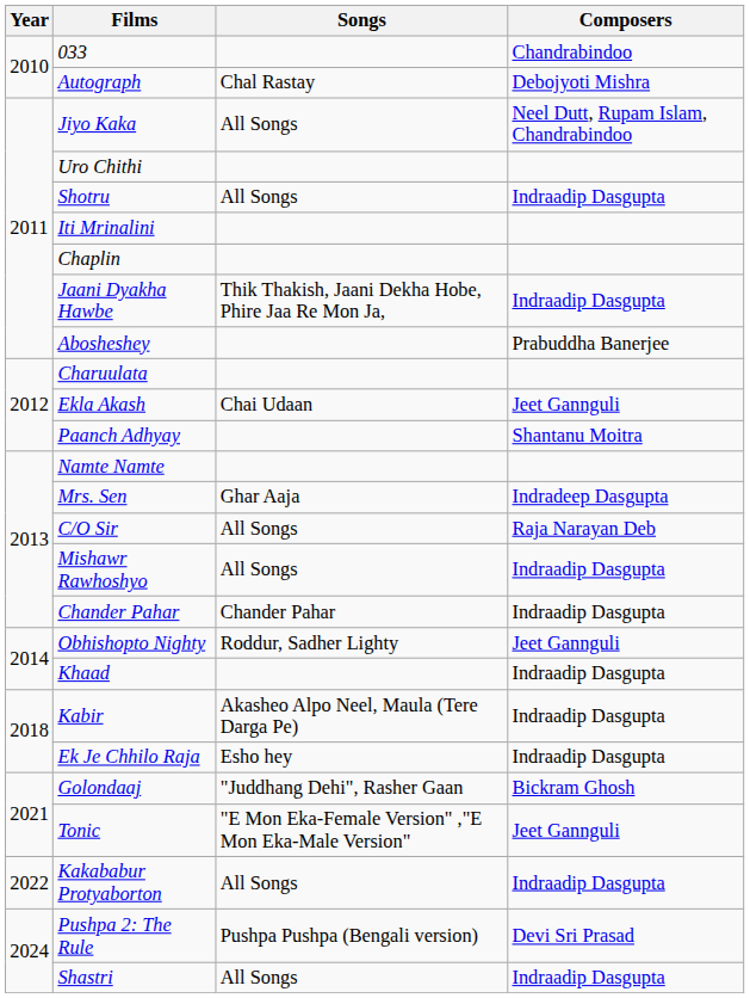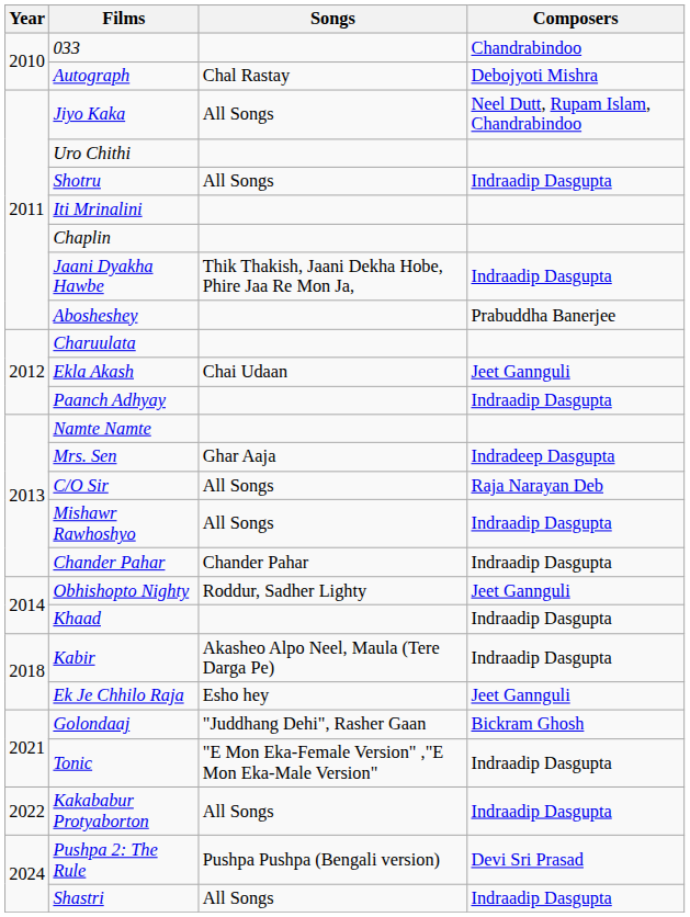 <table class="wikitable sortable">
 <tr>
 <th>Year</th>
 <th>Films</th>
 <th>Songs</th>
 <th>Composers</th>
 </tr>
 <tr>
 <td rowspan="2">2010</td>
 <td><em>033</em></td>
 <td></td>
 <td><a href='#'>Chandrabindoo</a></td>
 </tr>
 <tr>
 <td><em><a href='#'>Autograph</a></em></td>
 <td>Chal Rastay</td>
 <td><a href='#'>Debojyoti Mishra</a></td>
 </tr>
 <tr>
 <td rowspan="7">2011</td>
 <td><em><a href='#'>Jiyo Kaka</a></em></td>
 <td>All Songs</td>
 <td><a href='#'>Neel Dutt</a>, <a href='#'>Rupam Islam</a>, <a href='#'>Chandrabindoo</a></td>
 </tr>
 <tr>
 <td><em>Uro Chithi</em></td>
 <td></td>
 <td></td>
 </tr>
 <tr>
 <td><em><a href='#'>Shotru</a></em></td>
 <td>All Songs</td>
 <td><a href='#'>Indraadip Dasgupta</a></td>
 </tr>
 <tr>
 <td><em><a href='#'>Iti Mrinalini</a></em></td>
 <td></td>
 <td></td>
 </tr>
 <tr>
 <td><em>Chaplin</em></td>
 <td></td>
 <td></td>
 </tr>
 <tr>
 <td><em><a href='#'>Jaani Dyakha Hawbe</a></em></td>
 <td>Thik Thakish, Jaani Dekha Hobe, Phire Jaa Re Mon Ja,</td>
 <td><a href='#'>Indraadip Dasgupta</a></td>
 </tr>
 <tr>
 <td><em><a href='#'>Abosheshey</a></em></td>
 <td></td>
 <td>Prabuddha Banerjee</td>
 </tr>
 <tr>
 <td rowspan="3">2012</td>
 <td><em><a href='#'>Charuulata</a></em></td>
 <td></td>
 <td></td>
 </tr>
 <tr>
 <td><em><a href='#'>Ekla Akash</a></em></td>
 <td>Chai Udaan</td>
 <td><a href='#'>Jeet Gannguli</a></td>
 </tr>
 <tr>
 <td><em><a href='#'>Paanch Adhyay</a></em></td>
 <td></td>
-<td><a href='#'>Shantanu Moitra</a></td>
+<td><a href='#'>Indraadip Dasgupta</a></td>
 </tr>
 <tr>
 <td rowspan="5">2013</td>
 <td><em><a href='#'>Namte Namte</a></em></td>
 <td></td>
 <td></td>
 </tr>
 <tr>
 <td><em><a href='#'>Mrs. Sen</a></em></td>
 <td>Ghar Aaja</td>
 <td><a href='#'>Indradeep Dasgupta</a></td>
 </tr>
 <tr>
 <td><em><a href='#'>C/O Sir</a></em></td>
 <td>All Songs</td>
 <td><a href='#'>Raja Narayan Deb</a></td>
 </tr>
 <tr>
 <td><em><a href='#'>Mishawr Rawhoshyo</a></em></td>
 <td>All Songs</td>
 <td><a href='#'>Indraadip Dasgupta</a></td>
 </tr>
 <tr>
 <td><em><a href='#'>Chander Pahar</a></em></td>
 <td>Chander Pahar</td>
 <td>Indraadip Dasgupta</td>
 </tr>
 <tr>
 <td rowspan="2">2014</td>
 <td><em><a href='#'>Obhishopto Nighty</a></em></td>
 <td>Roddur, Sadher Lighty</td>
 <td><a href='#'>Jeet Gannguli</a></td>
 </tr>
 <tr>
 <td><em><a href='#'>Khaad</a></em></td>
 <td></td>
 <td>Indraadip Dasgupta</td>
 </tr>
 <tr>
 <td rowspan="2">2018</td>
 <td><em><a href='#'>Kabir</a></em></td>
 <td>Akasheo Alpo Neel, Maula (Tere Darga Pe)</td>
 <td>Indraadip Dasgupta</td>
 </tr>
 <tr>
 <td><em><a href='#'>Ek Je Chhilo Raja</a></em></td>
 <td>Esho hey</td>
-<td>Indraadip Dasgupta</td>
+<td><a href='#'>Jeet Gannguli</a></td>
 </tr>
 <tr>
 <td rowspan="2">2021</td>
 <td><em><a href='#'>Golondaaj</a></em></td>
 <td>"Juddhang Dehi", Rasher Gaan</td>
 <td><a href='#'>Bickram Ghosh</a></td>
 </tr>
 <tr>
 <td><em><a href='#'>Tonic</a></em></td>
 <td>"E Mon Eka-Female Version"	,"E Mon Eka-Male Version"</td>
-<td><a href='#'>Jeet Gannguli</a></td>
+<td>Indraadip Dasgupta</td>
 </tr>
 <tr>
 <td>2022</td>
 <td><em><a href='#'>Kakababur Protyaborton</a></em></td>
 <td>All Songs</td>
 <td><a href='#'>Indraadip Dasgupta</a></td>
 </tr>
 <tr>
 <td rowspan="2">2024</td>
 <td><em><a href='#'>Pushpa 2: The Rule</a></em></td>
 <td>Pushpa Pushpa (Bengali version)</td>
 <td><a href='#'>Devi Sri Prasad</a></td>
 </tr>
 <tr>
 <td><em><a href='#'>Shastri</a></em></td>
 <td>All Songs</td>
 <td><a href='#'>Indraadip Dasgupta</a></td>
 </tr>
 </table>
